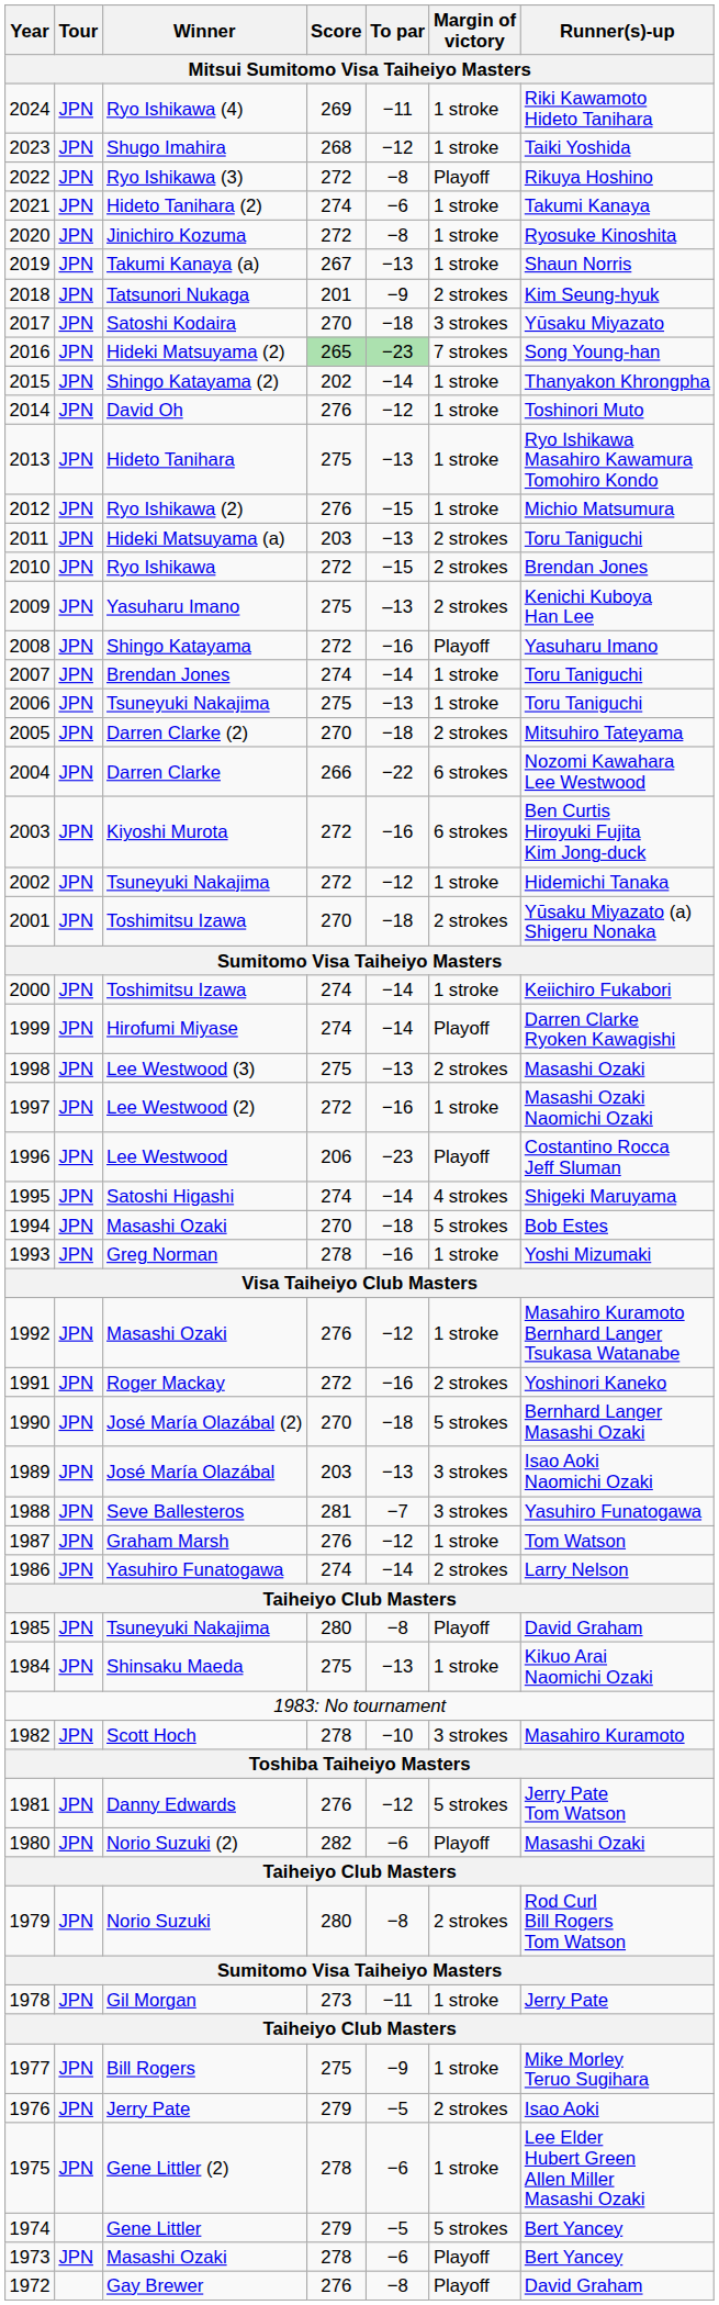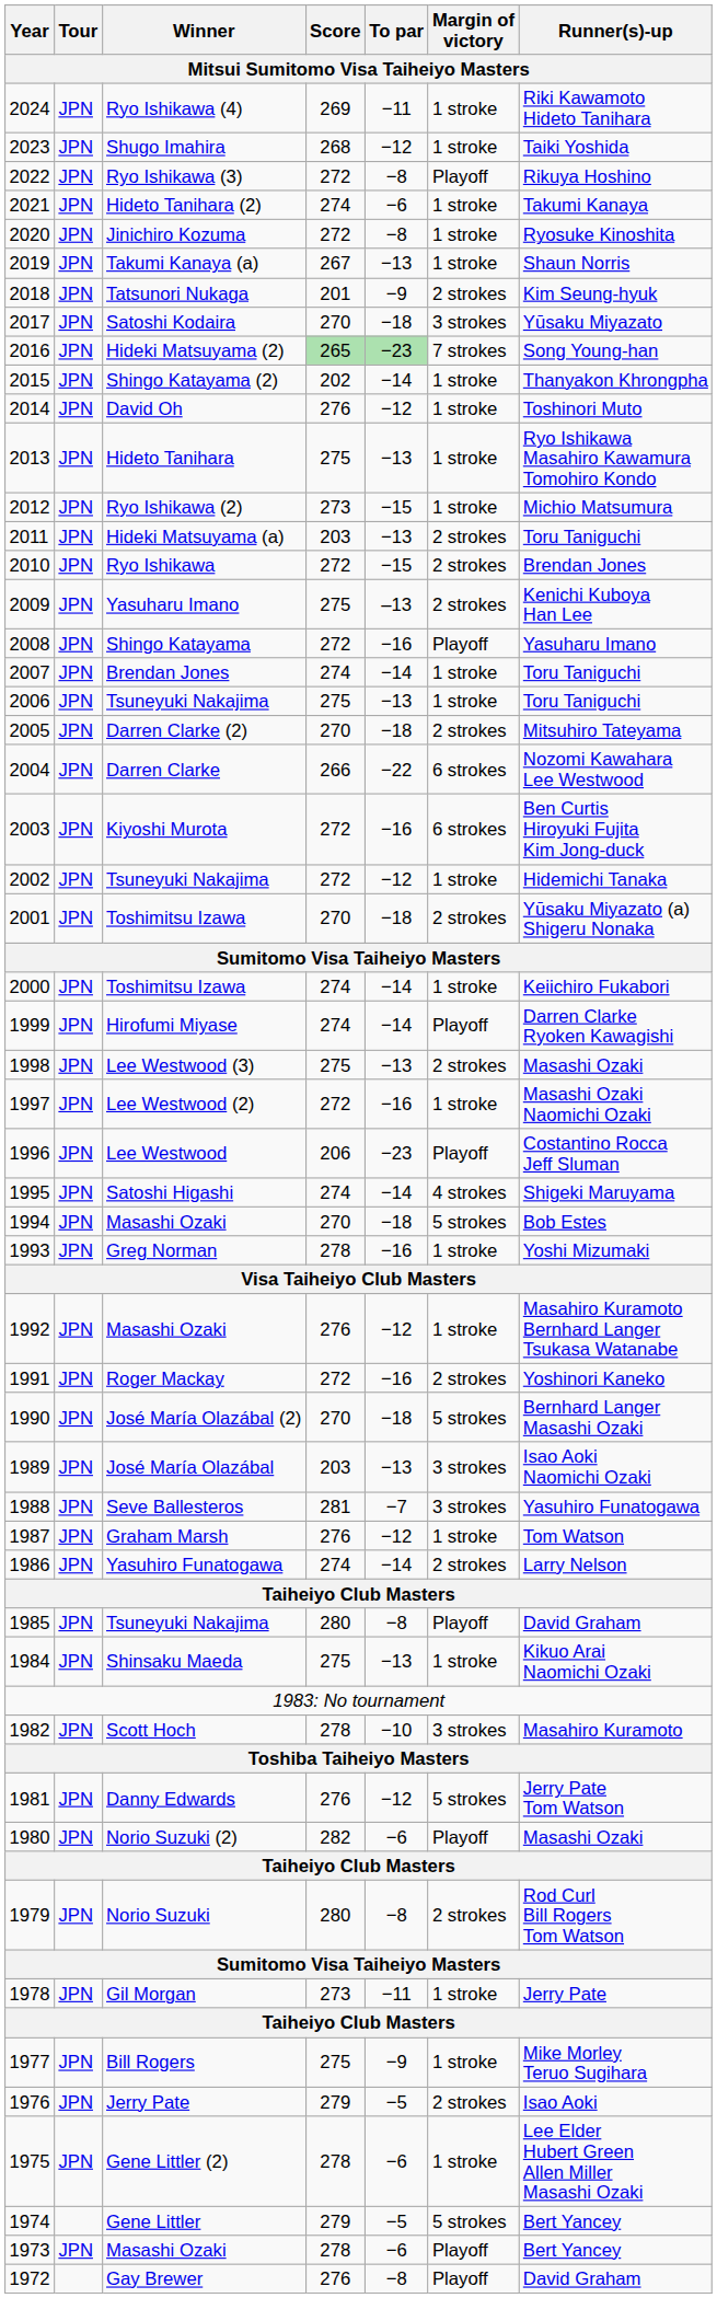 <table class=wikitable style="font-size:95%">
 <tr>
 <th>Year</th>
 <th>Tour</th>
 <th>Winner</th>
 <th>Score</th>
 <th>To par</th>
 <th>Margin of<br>victory</th>
 <th>Runner(s)-up</th>
 </tr>
 <tr>
 <th colspan=7>Mitsui Sumitomo Visa Taiheiyo Masters</th>
 </tr>
 <tr>
 <td>2024</td>
 <td><a href='#'>JPN</a></td>
 <td> <a href='#'>Ryo Ishikawa</a> (4)</td>
 <td align=center>269</td>
 <td align=center>−11</td>
 <td>1 stroke</td>
 <td> <a href='#'>Riki Kawamoto</a><br> <a href='#'>Hideto Tanihara</a></td>
 </tr>
 <tr>
 <td>2023</td>
 <td><a href='#'>JPN</a></td>
 <td> <a href='#'>Shugo Imahira</a></td>
 <td align=center>268</td>
 <td align=center>−12</td>
 <td>1 stroke</td>
 <td> <a href='#'>Taiki Yoshida</a></td>
 </tr>
 <tr>
 <td>2022</td>
 <td><a href='#'>JPN</a></td>
 <td> <a href='#'>Ryo Ishikawa</a> (3)</td>
 <td align=center>272</td>
 <td align=center>−8</td>
 <td>Playoff</td>
 <td> <a href='#'>Rikuya Hoshino</a></td>
 </tr>
 <tr>
 <td>2021</td>
 <td><a href='#'>JPN</a></td>
 <td> <a href='#'>Hideto Tanihara</a> (2)</td>
 <td align=center>274</td>
 <td align=center>−6</td>
 <td>1 stroke</td>
 <td> <a href='#'>Takumi Kanaya</a></td>
 </tr>
 <tr>
 <td>2020</td>
 <td><a href='#'>JPN</a></td>
 <td> <a href='#'>Jinichiro Kozuma</a></td>
 <td align=center>272</td>
 <td align=center>−8</td>
 <td>1 stroke</td>
 <td> <a href='#'>Ryosuke Kinoshita</a></td>
 </tr>
 <tr>
 <td>2019</td>
 <td><a href='#'>JPN</a></td>
 <td> <a href='#'>Takumi Kanaya</a> (a)</td>
 <td align=center>267</td>
 <td align=center>−13</td>
 <td>1 stroke</td>
 <td> <a href='#'>Shaun Norris</a></td>
 </tr>
 <tr>
 <td>2018</td>
 <td><a href='#'>JPN</a></td>
 <td> <a href='#'>Tatsunori Nukaga</a></td>
 <td align=center>201</td>
 <td align=center>−9</td>
 <td>2 strokes</td>
 <td> <a href='#'>Kim Seung-hyuk</a></td>
 </tr>
 <tr>
 <td>2017</td>
 <td><a href='#'>JPN</a></td>
 <td> <a href='#'>Satoshi Kodaira</a></td>
 <td align=center>270</td>
 <td align=center>−18</td>
 <td>3 strokes</td>
 <td> <a href='#'>Yūsaku Miyazato</a></td>
 </tr>
 <tr>
 <td>2016</td>
 <td><a href='#'>JPN</a></td>
 <td> <a href='#'>Hideki Matsuyama</a> (2)</td>
 <td align="center" style="background: #ACE1AF">265</td>
 <td align=center style="background: #ACE1AF">−23</td>
 <td>7 strokes</td>
 <td> <a href='#'>Song Young-han</a></td>
 </tr>
 <tr>
 <td>2015</td>
 <td><a href='#'>JPN</a></td>
 <td> <a href='#'>Shingo Katayama</a> (2)</td>
 <td align=center>202</td>
 <td align=center>−14</td>
 <td>1 stroke</td>
 <td> <a href='#'>Thanyakon Khrongpha</a></td>
 </tr>
 <tr>
 <td>2014</td>
 <td><a href='#'>JPN</a></td>
 <td> <a href='#'>David Oh</a></td>
 <td align=center>276</td>
 <td align=center>−12</td>
 <td>1 stroke</td>
 <td> <a href='#'>Toshinori Muto</a></td>
 </tr>
 <tr>
 <td>2013</td>
 <td><a href='#'>JPN</a></td>
 <td> <a href='#'>Hideto Tanihara</a></td>
 <td align=center>275</td>
 <td align=center>−13</td>
 <td>1 stroke</td>
 <td> <a href='#'>Ryo Ishikawa</a><br> <a href='#'>Masahiro Kawamura</a><br> <a href='#'>Tomohiro Kondo</a></td>
 </tr>
 <tr>
 <td>2012</td>
 <td><a href='#'>JPN</a></td>
 <td> <a href='#'>Ryo Ishikawa</a> (2)</td>
-<td align=center>276</td>
+<td align=center>273</td>
 <td align=center>−15</td>
 <td>1 stroke</td>
 <td> <a href='#'>Michio Matsumura</a></td>
 </tr>
 <tr>
 <td>2011</td>
 <td><a href='#'>JPN</a></td>
 <td> <a href='#'>Hideki Matsuyama</a> (a)</td>
 <td align=center>203</td>
 <td align=center>−13</td>
 <td>2 strokes</td>
 <td> <a href='#'>Toru Taniguchi</a></td>
 </tr>
 <tr>
 <td>2010</td>
 <td><a href='#'>JPN</a></td>
 <td> <a href='#'>Ryo Ishikawa</a></td>
 <td align=center>272</td>
 <td align=center>−15</td>
 <td>2 strokes</td>
 <td> <a href='#'>Brendan Jones</a></td>
 </tr>
 <tr>
 <td>2009</td>
 <td><a href='#'>JPN</a></td>
 <td> <a href='#'>Yasuharu Imano</a></td>
 <td align=center>275</td>
 <td align=center>–13</td>
 <td>2 strokes</td>
 <td> <a href='#'>Kenichi Kuboya</a><br> <a href='#'>Han Lee</a></td>
 </tr>
 <tr>
 <td>2008</td>
 <td><a href='#'>JPN</a></td>
 <td> <a href='#'>Shingo Katayama</a></td>
 <td align=center>272</td>
 <td align=center>−16</td>
 <td>Playoff</td>
 <td> <a href='#'>Yasuharu Imano</a></td>
 </tr>
 <tr>
 <td>2007</td>
 <td><a href='#'>JPN</a></td>
 <td> <a href='#'>Brendan Jones</a></td>
 <td align=center>274</td>
 <td align=center>−14</td>
 <td>1 stroke</td>
 <td> <a href='#'>Toru Taniguchi</a></td>
 </tr>
 <tr>
 <td>2006</td>
 <td><a href='#'>JPN</a></td>
 <td> <a href='#'>Tsuneyuki Nakajima</a></td>
 <td align=center>275</td>
 <td align=center>−13</td>
 <td>1 stroke</td>
 <td> <a href='#'>Toru Taniguchi</a></td>
 </tr>
 <tr>
 <td>2005</td>
 <td><a href='#'>JPN</a></td>
 <td> <a href='#'>Darren Clarke</a> (2)</td>
 <td align=center>270</td>
 <td align=center>−18</td>
 <td>2 strokes</td>
 <td> <a href='#'>Mitsuhiro Tateyama</a></td>
 </tr>
 <tr>
 <td>2004</td>
 <td><a href='#'>JPN</a></td>
 <td> <a href='#'>Darren Clarke</a></td>
 <td align=center>266</td>
 <td align=center>−22</td>
 <td>6 strokes</td>
 <td> <a href='#'>Nozomi Kawahara</a><br> <a href='#'>Lee Westwood</a></td>
 </tr>
 <tr>
 <td>2003</td>
 <td><a href='#'>JPN</a></td>
 <td> <a href='#'>Kiyoshi Murota</a></td>
 <td align=center>272</td>
 <td align=center>−16</td>
 <td>6 strokes</td>
 <td> <a href='#'>Ben Curtis</a><br><a href='#'>Hiroyuki Fujita</a><br> <a href='#'>Kim Jong-duck</a></td>
 </tr>
 <tr>
 <td>2002</td>
 <td><a href='#'>JPN</a></td>
 <td> <a href='#'>Tsuneyuki Nakajima</a></td>
 <td align=center>272</td>
 <td align=center>−12</td>
 <td>1 stroke</td>
 <td> <a href='#'>Hidemichi Tanaka</a></td>
 </tr>
 <tr>
 <td>2001</td>
 <td><a href='#'>JPN</a></td>
 <td> <a href='#'>Toshimitsu Izawa</a></td>
 <td align=center>270</td>
 <td align=center>−18</td>
 <td>2 strokes</td>
 <td> <a href='#'>Yūsaku Miyazato</a> (a)<br> <a href='#'>Shigeru Nonaka</a></td>
 </tr>
 <tr>
 <th colspan=7>Sumitomo Visa Taiheiyo Masters</th>
 </tr>
 <tr>
 <td>2000</td>
 <td><a href='#'>JPN</a></td>
 <td> <a href='#'>Toshimitsu Izawa</a></td>
 <td align=center>274</td>
 <td align=center>−14</td>
 <td>1 stroke</td>
 <td> <a href='#'>Keiichiro Fukabori</a></td>
 </tr>
 <tr>
 <td>1999</td>
 <td><a href='#'>JPN</a></td>
 <td> <a href='#'>Hirofumi Miyase</a></td>
 <td align=center>274</td>
 <td align=center>−14</td>
 <td>Playoff</td>
 <td> <a href='#'>Darren Clarke</a><br> <a href='#'>Ryoken Kawagishi</a></td>
 </tr>
 <tr>
 <td>1998</td>
 <td><a href='#'>JPN</a></td>
 <td> <a href='#'>Lee Westwood</a> (3)</td>
 <td align=center>275</td>
 <td align=center>−13</td>
 <td>2 strokes</td>
 <td> <a href='#'>Masashi Ozaki</a></td>
 </tr>
 <tr>
 <td>1997</td>
 <td><a href='#'>JPN</a></td>
 <td> <a href='#'>Lee Westwood</a> (2)</td>
 <td align=center>272</td>
 <td align=center>−16</td>
 <td>1 stroke</td>
 <td> <a href='#'>Masashi Ozaki</a><br> <a href='#'>Naomichi Ozaki</a></td>
 </tr>
 <tr>
 <td>1996</td>
 <td><a href='#'>JPN</a></td>
 <td> <a href='#'>Lee Westwood</a></td>
 <td align=center>206</td>
 <td align=center>−23</td>
 <td>Playoff</td>
 <td> <a href='#'>Costantino Rocca</a><br> <a href='#'>Jeff Sluman</a></td>
 </tr>
 <tr>
 <td>1995</td>
 <td><a href='#'>JPN</a></td>
 <td> <a href='#'>Satoshi Higashi</a></td>
 <td align=center>274</td>
 <td align=center>−14</td>
 <td>4 strokes</td>
 <td> <a href='#'>Shigeki Maruyama</a></td>
 </tr>
 <tr>
 <td>1994</td>
 <td><a href='#'>JPN</a></td>
 <td> <a href='#'>Masashi Ozaki</a></td>
 <td align=center>270</td>
 <td align=center>−18</td>
 <td>5 strokes</td>
 <td> <a href='#'>Bob Estes</a></td>
 </tr>
 <tr>
 <td>1993</td>
 <td><a href='#'>JPN</a></td>
 <td> <a href='#'>Greg Norman</a></td>
 <td align=center>278</td>
 <td align=center>−16</td>
 <td>1 stroke</td>
 <td> <a href='#'>Yoshi Mizumaki</a></td>
 </tr>
 <tr>
 <th colspan=7>Visa Taiheiyo Club Masters</th>
 </tr>
 <tr>
 <td>1992</td>
 <td><a href='#'>JPN</a></td>
 <td> <a href='#'>Masashi Ozaki</a></td>
 <td align=center>276</td>
 <td align=center>−12</td>
 <td>1 stroke</td>
 <td> <a href='#'>Masahiro Kuramoto</a><br> <a href='#'>Bernhard Langer</a><br> <a href='#'>Tsukasa Watanabe</a></td>
 </tr>
 <tr>
 <td>1991</td>
 <td><a href='#'>JPN</a></td>
 <td> <a href='#'>Roger Mackay</a></td>
 <td align=center>272</td>
 <td align=center>−16</td>
 <td>2 strokes</td>
 <td> <a href='#'>Yoshinori Kaneko</a></td>
 </tr>
 <tr>
 <td>1990</td>
 <td><a href='#'>JPN</a></td>
 <td> <a href='#'>José María Olazábal</a> (2)</td>
 <td align=center>270</td>
 <td align=center>−18</td>
 <td>5 strokes</td>
 <td> <a href='#'>Bernhard Langer</a><br> <a href='#'>Masashi Ozaki</a></td>
 </tr>
 <tr>
 <td>1989</td>
 <td><a href='#'>JPN</a></td>
 <td> <a href='#'>José María Olazábal</a></td>
 <td align=center>203</td>
 <td align=center>−13</td>
 <td>3 strokes</td>
 <td> <a href='#'>Isao Aoki</a><br> <a href='#'>Naomichi Ozaki</a></td>
 </tr>
 <tr>
 <td>1988</td>
 <td><a href='#'>JPN</a></td>
 <td> <a href='#'>Seve Ballesteros</a></td>
 <td align=center>281</td>
 <td align=center>−7</td>
 <td>3 strokes</td>
 <td> <a href='#'>Yasuhiro Funatogawa</a></td>
 </tr>
 <tr>
 <td>1987</td>
 <td><a href='#'>JPN</a></td>
 <td> <a href='#'>Graham Marsh</a></td>
 <td align=center>276</td>
 <td align=center>−12</td>
 <td>1 stroke</td>
 <td> <a href='#'>Tom Watson</a></td>
 </tr>
 <tr>
 <td>1986</td>
 <td><a href='#'>JPN</a></td>
 <td> <a href='#'>Yasuhiro Funatogawa</a></td>
 <td align=center>274</td>
 <td align=center>−14</td>
 <td>2 strokes</td>
 <td> <a href='#'>Larry Nelson</a></td>
 </tr>
 <tr>
 <th colspan=7>Taiheiyo Club Masters</th>
 </tr>
 <tr>
 <td>1985</td>
 <td><a href='#'>JPN</a></td>
 <td> <a href='#'>Tsuneyuki Nakajima</a></td>
 <td align=center>280</td>
 <td align=center>−8</td>
 <td>Playoff</td>
 <td> <a href='#'>David Graham</a></td>
 </tr>
 <tr>
 <td>1984</td>
 <td><a href='#'>JPN</a></td>
 <td> <a href='#'>Shinsaku Maeda</a></td>
 <td align=center>275</td>
 <td align=center>−13</td>
 <td>1 stroke</td>
 <td> <a href='#'>Kikuo Arai</a><br>  <a href='#'>Naomichi Ozaki</a></td>
 </tr>
 <tr>
 <td colspan=7 align=center><em>1983: No tournament</em></td>
 </tr>
 <tr>
 <td>1982</td>
 <td><a href='#'>JPN</a></td>
 <td> <a href='#'>Scott Hoch</a></td>
 <td align=center>278</td>
 <td align=center>−10</td>
 <td>3 strokes</td>
 <td> <a href='#'>Masahiro Kuramoto</a></td>
 </tr>
 <tr>
 <th colspan=7>Toshiba Taiheiyo Masters</th>
 </tr>
 <tr>
 <td>1981</td>
 <td><a href='#'>JPN</a></td>
 <td> <a href='#'>Danny Edwards</a></td>
 <td align=center>276</td>
 <td align=center>−12</td>
 <td>5 strokes</td>
 <td> <a href='#'>Jerry Pate</a><br> <a href='#'>Tom Watson</a></td>
 </tr>
 <tr>
 <td>1980</td>
 <td><a href='#'>JPN</a></td>
 <td> <a href='#'>Norio Suzuki</a> (2)</td>
 <td align=center>282</td>
 <td align=center>−6</td>
 <td>Playoff</td>
 <td> <a href='#'>Masashi Ozaki</a></td>
 </tr>
 <tr>
 <th colspan=7>Taiheiyo Club Masters</th>
 </tr>
 <tr>
 <td>1979</td>
 <td><a href='#'>JPN</a></td>
 <td> <a href='#'>Norio Suzuki</a></td>
 <td align=center>280</td>
 <td align=center>−8</td>
 <td>2 strokes</td>
 <td> <a href='#'>Rod Curl</a><br> <a href='#'>Bill Rogers</a><br> <a href='#'>Tom Watson</a></td>
 </tr>
 <tr>
 <th colspan=7>Sumitomo Visa Taiheiyo Masters</th>
 </tr>
 <tr>
 <td>1978</td>
 <td><a href='#'>JPN</a></td>
 <td> <a href='#'>Gil Morgan</a></td>
 <td align=center>273</td>
 <td align=center>−11</td>
 <td>1 stroke</td>
 <td> <a href='#'>Jerry Pate</a></td>
 </tr>
 <tr>
 <th colspan=7>Taiheiyo Club Masters</th>
 </tr>
 <tr>
 <td>1977</td>
 <td><a href='#'>JPN</a></td>
 <td> <a href='#'>Bill Rogers</a></td>
 <td align=center>275</td>
 <td align=center>−9</td>
 <td>1 stroke</td>
 <td> <a href='#'>Mike Morley</a><br> <a href='#'>Teruo Sugihara</a></td>
 </tr>
 <tr>
 <td>1976</td>
 <td><a href='#'>JPN</a></td>
 <td> <a href='#'>Jerry Pate</a></td>
 <td align=center>279</td>
 <td align=center>−5</td>
 <td>2 strokes</td>
 <td> <a href='#'>Isao Aoki</a></td>
 </tr>
 <tr>
 <td>1975</td>
 <td><a href='#'>JPN</a></td>
 <td> <a href='#'>Gene Littler</a> (2)</td>
 <td align=center>278</td>
 <td align=center>−6</td>
 <td>1 stroke</td>
 <td> <a href='#'>Lee Elder</a><br> <a href='#'>Hubert Green</a><br> <a href='#'>Allen Miller</a><br> <a href='#'>Masashi Ozaki</a></td>
 </tr>
 <tr>
 <td>1974</td>
 <td></td>
 <td> <a href='#'>Gene Littler</a></td>
 <td align=center>279</td>
 <td align=center>−5</td>
 <td>5 strokes</td>
 <td> <a href='#'>Bert Yancey</a></td>
 </tr>
 <tr>
 <td>1973</td>
 <td><a href='#'>JPN</a></td>
 <td> <a href='#'>Masashi Ozaki</a></td>
 <td align=center>278</td>
 <td align=center>−6</td>
 <td>Playoff</td>
 <td> <a href='#'>Bert Yancey</a></td>
 </tr>
 <tr>
 <td>1972</td>
 <td></td>
 <td> <a href='#'>Gay Brewer</a></td>
 <td align=center>276</td>
 <td align=center>−8</td>
 <td>Playoff</td>
 <td> <a href='#'>David Graham</a></td>
 </tr>
 </table>
